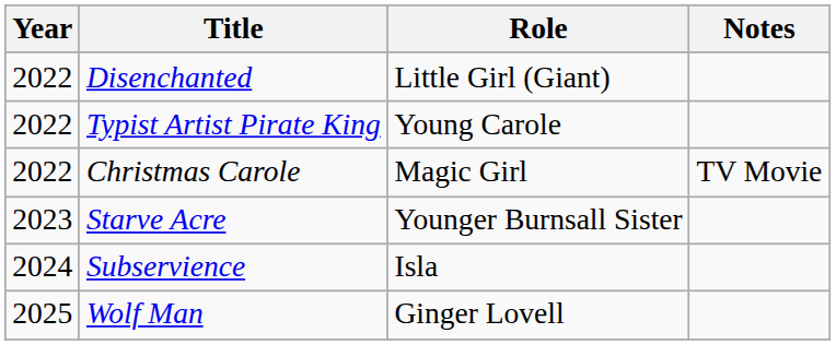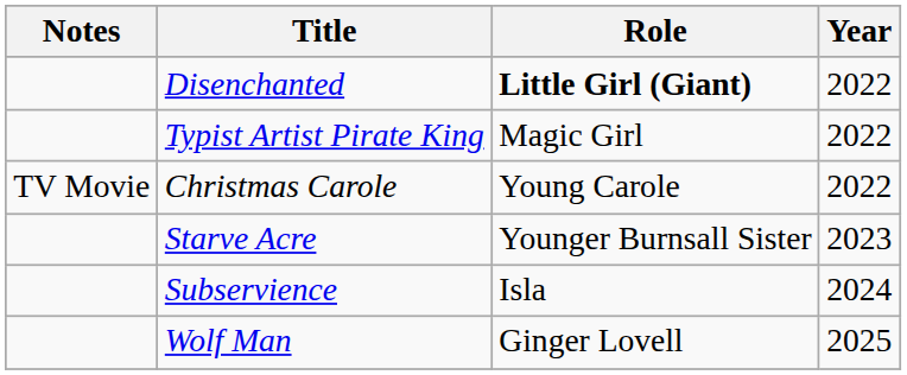 <table class="wikitable sortable">
 <tr>
-<th>Year</th>
+<th>Notes</th>
 <th>Title</th>
 <th>Role</th>
-<th>Notes</th>
+<th>Year</th>
 </tr>
 <tr>
+<td></td>
+<td><em><a href='#'>Disenchanted</a></em></td>
+<td><strong>Little Girl (Giant)</strong></td>
 <td>2022</td>
-<td><em><a href='#'>Disenchanted</a></em></td>
-<td>Little Girl (Giant)</td>
-<td></td>
 </tr>
 <tr>
+<td></td>
+<td><em><a href='#'>Typist Artist Pirate King</a></em></td>
+<td>Magic Girl</td>
 <td>2022</td>
-<td><em><a href='#'>Typist Artist Pirate King</a></em></td>
-<td>Young Carole</td>
-<td></td>
 </tr>
 <tr>
+<td>TV Movie</td>
+<td><em>Christmas Carole</em></td>
+<td>Young Carole</td>
 <td>2022</td>
-<td><em>Christmas Carole</em></td>
-<td>Magic Girl</td>
-<td>TV Movie</td>
 </tr>
 <tr>
-<td>2023</td>
+<td></td>
 <td><em><a href='#'>Starve Acre</a></em></td>
 <td>Younger Burnsall Sister</td>
-<td></td>
+<td>2023</td>
 </tr>
 <tr>
-<td>2024</td>
+<td></td>
 <td><em><a href='#'>Subservience</a></em></td>
 <td>Isla</td>
-<td></td>
+<td>2024</td>
 </tr>
 <tr>
-<td>2025</td>
+<td></td>
 <td><em><a href='#'>Wolf Man</a></em></td>
 <td>Ginger Lovell</td>
-<td></td>
+<td>2025</td>
 </tr>
 </table>
